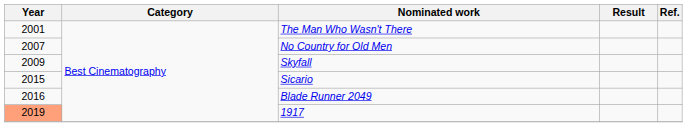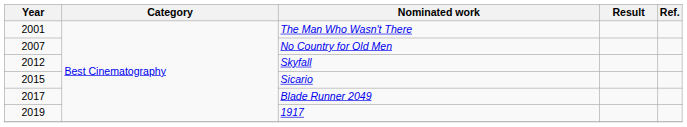 <table class=wikitable>
 <tr>
 <th scope="col" style="width:5em;">Year</th>
 <th scope="col" style="width:20em;">Category</th>
 <th scope="col" style="width:30em;">Nominated work</th>
 <th scope="col" style="width:5em;">Result</th>
 <th>Ref.</th>
 </tr>
 <tr>
 <td style="text-align:center;">2001</td>
 <td rowspan=6><a href='#'>Best Cinematography</a></td>
 <td><em><a href='#'>The Man Who Wasn't There</a></em></td>
 <td></td>
 <td></td>
 </tr>
 <tr>
 <td style="text-align:center;">2007</td>
 <td><em><a href='#'>No Country for Old Men</a></em></td>
 <td></td>
 <td></td>
 </tr>
 <tr>
-<td style="text-align:center;">2009</td>
+<td style="text-align:center;">2012</td>
 <td><em><a href='#'>Skyfall</a></em></td>
 <td></td>
 <td></td>
 </tr>
 <tr>
 <td style="text-align:center;">2015</td>
 <td><em><a href='#'>Sicario</a></em></td>
 <td></td>
 <td></td>
 </tr>
 <tr>
-<td style="text-align:center;">2016</td>
+<td style="text-align:center;">2017</td>
 <td><em><a href='#'>Blade Runner 2049</a></em></td>
 <td></td>
 <td></td>
 </tr>
 <tr>
-<td style="background: lightsalmon; text-align:center;">2019</td>
+<td style="text-align:center;">2019</td>
 <td><em><a href='#'>1917</a></em></td>
 <td></td>
 <td></td>
 </tr>
 <tr>
 </tr>
 </table>
